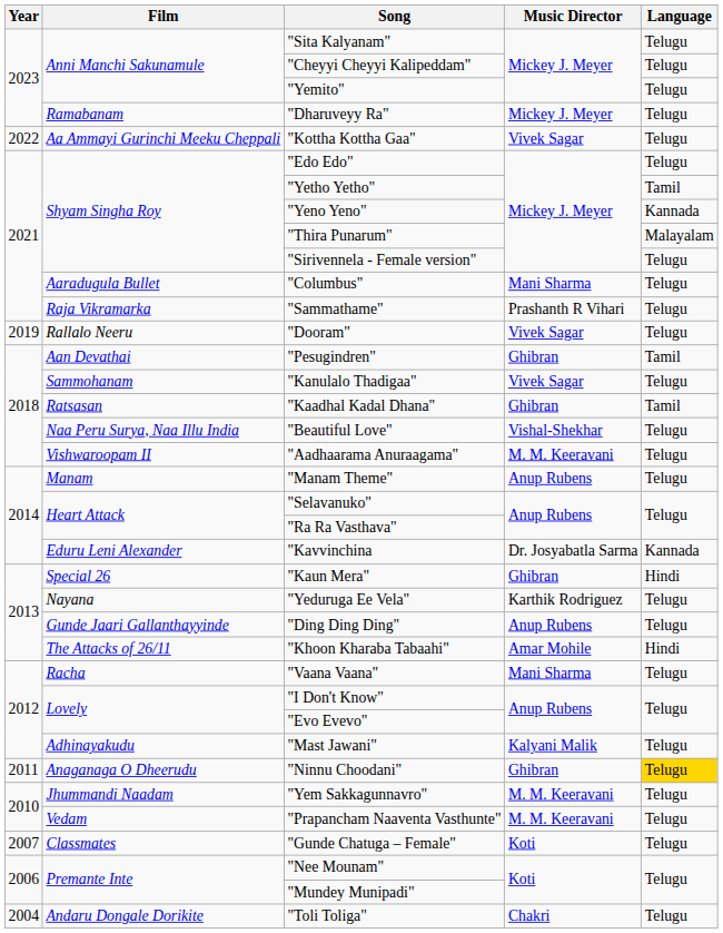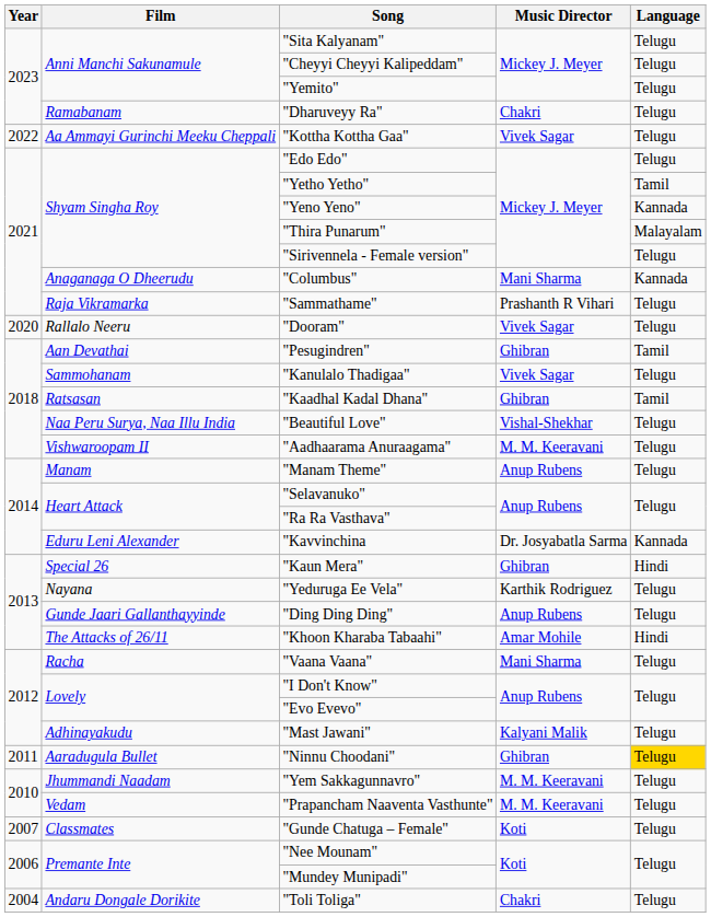 <table class="wikitable">
 <tr>
 <th>Year</th>
 <th>Film</th>
 <th>Song</th>
 <th>Music Director</th>
 <th>Language</th>
 </tr>
 <tr>
 <td rowspan="4">2023</td>
 <td rowspan="3"><em><a href='#'>Anni Manchi Sakunamule</a></em></td>
 <td>"Sita Kalyanam"</td>
 <td rowspan="3"><a href='#'>Mickey J. Meyer</a></td>
 <td>Telugu</td>
 </tr>
 <tr>
 <td>"Cheyyi Cheyyi Kalipeddam"</td>
 <td>Telugu</td>
 </tr>
 <tr>
 <td>"Yemito"</td>
 <td>Telugu</td>
 </tr>
 <tr>
 <td><em><a href='#'>Ramabanam</a></em></td>
 <td>"Dharuveyy Ra"</td>
-<td><a href='#'>Mickey J. Meyer</a></td>
+<td><a href='#'>Chakri</a></td>
 <td>Telugu</td>
 </tr>
 <tr>
 <td>2022</td>
 <td><em><a href='#'>Aa Ammayi Gurinchi Meeku Cheppali</a></em></td>
 <td>"Kottha Kottha Gaa"</td>
 <td><a href='#'>Vivek Sagar</a></td>
 <td>Telugu</td>
 </tr>
 <tr>
 <td rowspan="7">2021</td>
 <td rowspan="5"><em><a href='#'>Shyam Singha Roy</a></em></td>
 <td>"Edo Edo"</td>
 <td rowspan="5"><a href='#'>Mickey J. Meyer</a></td>
 <td>Telugu</td>
 </tr>
 <tr>
 <td>"Yetho Yetho"</td>
 <td>Tamil</td>
 </tr>
 <tr>
 <td>"Yeno Yeno"</td>
 <td>Kannada</td>
 </tr>
 <tr>
 <td>"Thira Punarum"</td>
 <td>Malayalam</td>
 </tr>
 <tr>
 <td>"Sirivennela - Female version"</td>
 <td>Telugu</td>
 </tr>
 <tr>
-<td><em><a href='#'>Aaradugula Bullet</a></em></td>
+<td><a href='#'><em>Anaganaga O Dheerudu</em></a></td>
 <td>"Columbus"</td>
 <td><a href='#'>Mani Sharma</a></td>
-<td>Telugu</td>
+<td>Kannada</td>
 </tr>
 <tr>
 <td><a href='#'><em>Raja Vikramarka</em></a></td>
 <td>"Sammathame"</td>
 <td>Prashanth R Vihari</td>
 <td>Telugu</td>
 </tr>
 <tr>
-<td>2019</td>
+<td>2020</td>
 <td><em>Rallalo Neeru</em></td>
 <td>"Dooram"</td>
 <td><a href='#'>Vivek Sagar</a></td>
 <td>Telugu</td>
 </tr>
 <tr>
 <td rowspan="5">2018</td>
 <td><em><a href='#'>Aan Devathai</a></em></td>
 <td>"Pesugindren"</td>
 <td><a href='#'>Ghibran</a></td>
 <td>Tamil</td>
 </tr>
 <tr>
 <td><em><a href='#'>Sammohanam</a></em></td>
 <td>"Kanulalo Thadigaa"</td>
 <td><a href='#'>Vivek Sagar</a></td>
 <td>Telugu</td>
 </tr>
 <tr>
 <td><em><a href='#'>Ratsasan</a></em></td>
 <td>"Kaadhal Kadal Dhana"</td>
 <td><a href='#'>Ghibran</a></td>
 <td>Tamil</td>
 </tr>
 <tr>
 <td><em><a href='#'>Naa Peru Surya, Naa Illu India</a></em></td>
 <td>"Beautiful Love"</td>
 <td><a href='#'>Vishal-Shekhar</a></td>
 <td>Telugu</td>
 </tr>
 <tr>
 <td><em><a href='#'>Vishwaroopam II</a></em></td>
 <td>"Aadhaarama Anuraagama"</td>
 <td><a href='#'>M. M. Keeravani</a></td>
 <td>Telugu</td>
 </tr>
 <tr>
 <td rowspan="4">2014</td>
 <td><a href='#'><em>Manam</em></a></td>
 <td>"Manam Theme"</td>
 <td><a href='#'>Anup Rubens</a></td>
 <td>Telugu</td>
 </tr>
 <tr>
 <td rowspan="2"><a href='#'><em>Heart Attack</em></a></td>
 <td>"Selavanuko"</td>
 <td rowspan="2"><a href='#'>Anup Rubens</a></td>
 <td rowspan="2">Telugu</td>
 </tr>
 <tr>
 <td>"Ra Ra Vasthava"</td>
 </tr>
 <tr>
 <td><em><a href='#'>Eduru Leni Alexander</a></em></td>
 <td>"Kavvinchina</td>
 <td>Dr. Josyabatla Sarma</td>
 <td>Kannada</td>
 </tr>
 <tr>
 <td rowspan="4">2013</td>
 <td><em><a href='#'>Special 26</a></em></td>
 <td>"Kaun Mera"</td>
 <td><a href='#'>Ghibran</a></td>
 <td>Hindi</td>
 </tr>
 <tr>
 <td><em>Nayana</em></td>
 <td>"Yeduruga Ee Vela"</td>
 <td>Karthik Rodriguez</td>
 <td>Telugu</td>
 </tr>
 <tr>
 <td><em><a href='#'>Gunde Jaari Gallanthayyinde</a></em></td>
 <td>"Ding Ding Ding"</td>
 <td><a href='#'>Anup Rubens</a></td>
 <td>Telugu</td>
 </tr>
 <tr>
 <td><em><a href='#'>The Attacks of 26/11</a></em></td>
 <td>"Khoon Kharaba Tabaahi"</td>
 <td><a href='#'>Amar Mohile</a></td>
 <td>Hindi</td>
 </tr>
 <tr>
 <td rowspan="4">2012</td>
 <td><a href='#'><em>Racha</em></a></td>
 <td>"Vaana Vaana"</td>
 <td><a href='#'>Mani Sharma</a></td>
 <td>Telugu</td>
 </tr>
 <tr>
 <td rowspan="2"><a href='#'><em>Lovely</em></a></td>
 <td>"I Don't Know"</td>
 <td rowspan="2"><a href='#'>Anup Rubens</a></td>
 <td rowspan="2">Telugu</td>
 </tr>
 <tr>
 <td>"Evo Evevo"</td>
 </tr>
 <tr>
 <td><em><a href='#'>Adhinayakudu</a></em></td>
 <td>"Mast Jawani"</td>
 <td><a href='#'>Kalyani Malik</a></td>
 <td>Telugu</td>
 </tr>
 <tr>
 <td>2011</td>
-<td><a href='#'><em>Anaganaga O Dheerudu</em></a></td>
+<td><em><a href='#'>Aaradugula Bullet</a></em></td>
 <td>"Ninnu Choodani"</td>
 <td><a href='#'>Ghibran</a></td>
 <td style="background: gold;">Telugu</td>
 </tr>
 <tr>
 <td rowspan="2">2010</td>
 <td><em><a href='#'>Jhummandi Naadam</a></em></td>
 <td>"Yem Sakkagunnavro"</td>
 <td><a href='#'>M. M. Keeravani</a></td>
 <td>Telugu</td>
 </tr>
 <tr>
 <td><a href='#'><em>Vedam</em></a></td>
 <td>"Prapancham Naaventa Vasthunte"</td>
 <td><a href='#'>M. M. Keeravani</a></td>
 <td>Telugu</td>
 </tr>
 <tr>
 <td>2007</td>
 <td><a href='#'><em>Classmates</em></a></td>
 <td>"Gunde Chatuga – Female"</td>
 <td><a href='#'>Koti</a></td>
 <td>Telugu</td>
 </tr>
 <tr>
 <td rowspan="2">2006</td>
 <td rowspan="2"><em><a href='#'>Premante Inte</a></em></td>
 <td>"Nee Mounam"</td>
 <td rowspan="2"><a href='#'>Koti</a></td>
 <td rowspan="2">Telugu</td>
 </tr>
 <tr>
 <td>"Mundey Munipadi"</td>
 </tr>
 <tr>
 <td>2004</td>
 <td><em><a href='#'>Andaru Dongale Dorikite</a></em></td>
 <td>"Toli Toliga"</td>
 <td><a href='#'>Chakri</a></td>
 <td>Telugu</td>
 </tr>
 </table>
